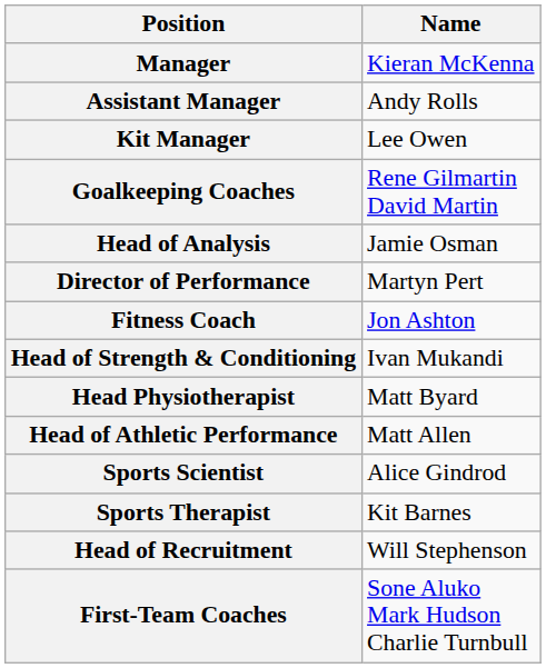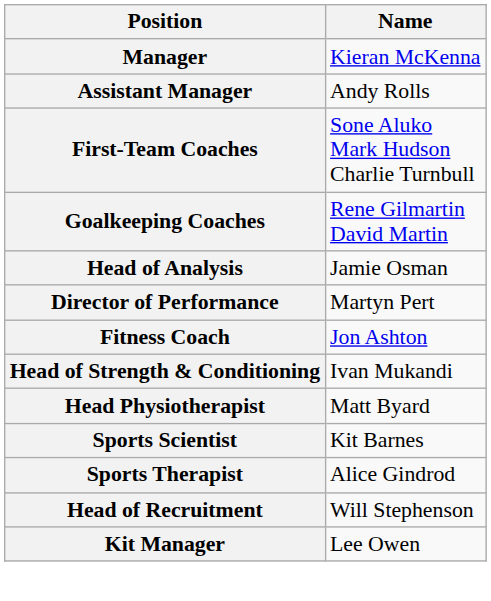 <table class="plainrowheaders wikitable">
 <tr>
 <th>Position</th>
 <th>Name</th>
 </tr>
 <tr>
 <th scope=row>Manager</th>
 <td> <a href='#'>Kieran McKenna</a></td>
 </tr>
 <tr>
 <th scope=row>Assistant Manager</th>
 <td> Andy Rolls</td>
 </tr>
 <tr>
-<th scope=row>Kit Manager</th>
-<td> Lee Owen</td>
+<th scope=row>First-Team Coaches</th>
+<td> <a href='#'>Sone Aluko</a> <br>  <a href='#'>Mark Hudson</a> <br>  Charlie Turnbull</td>
 </tr>
 <tr>
 <th scope=row>Goalkeeping Coaches</th>
 <td> <a href='#'>Rene Gilmartin</a> <br>  <a href='#'>David Martin</a></td>
 </tr>
 <tr>
 <th scope=row>Head of Analysis</th>
 <td> Jamie Osman</td>
 </tr>
 <tr>
 <th scope=row>Director of Performance</th>
 <td> Martyn Pert</td>
 </tr>
 <tr>
 <th scope=row>Fitness Coach</th>
 <td> <a href='#'>Jon Ashton</a></td>
 </tr>
 <tr>
 <th scope=row>Head of Strength & Conditioning</th>
 <td> Ivan Mukandi</td>
 </tr>
 <tr>
 <th scope=row>Head Physiotherapist</th>
 <td> Matt Byard</td>
 </tr>
 <tr>
-<th scope=row>Head of Athletic Performance</th>
-<td> Matt Allen</td>
-</tr>
-<tr>
 <th scope=row>Sports Scientist</th>
-<td> Alice Gindrod</td>
+<td> Kit Barnes</td>
 </tr>
 <tr>
 <th scope=row>Sports Therapist</th>
-<td> Kit Barnes</td>
+<td> Alice Gindrod</td>
 </tr>
 <tr>
 <th scope=row>Head of Recruitment</th>
 <td> Will Stephenson</td>
 </tr>
 <tr>
-<th scope=row>First-Team Coaches</th>
-<td> <a href='#'>Sone Aluko</a> <br>  <a href='#'>Mark Hudson</a> <br>  Charlie Turnbull</td>
+<th scope=row>Kit Manager</th>
+<td> Lee Owen</td>
 </tr>
 </table>
